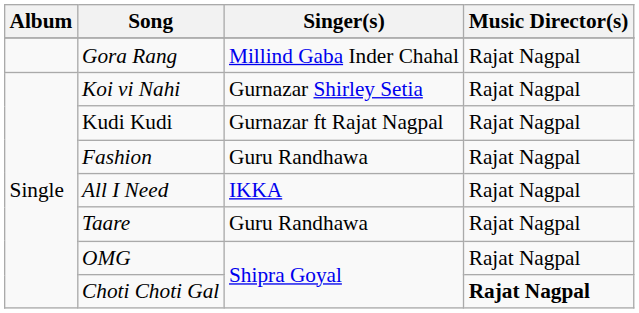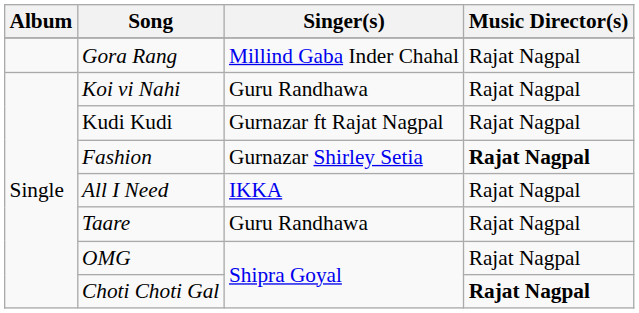 <table class="wikitable">
 <tr>
 <th>Album</th>
 <th>Song</th>
 <th>Singer(s)</th>
 <th>Music Director(s)</th>
 </tr>
 <tr>
 </tr>
 <tr>
 <td></td>
 <td><em>Gora Rang</em></td>
 <td><a href='#'>Millind Gaba</a> Inder Chahal</td>
 <td>Rajat Nagpal</td>
 </tr>
 <tr>
 <td rowspan="7">Single</td>
 <td><em>Koi vi Nahi</em></td>
-<td>Gurnazar <a href='#'>Shirley Setia</a></td>
+<td>Guru Randhawa</td>
 <td>Rajat Nagpal</td>
 </tr>
 <tr>
 <td>Kudi Kudi</td>
 <td>Gurnazar ft Rajat Nagpal</td>
 <td>Rajat Nagpal<br></td>
 </tr>
 <tr>
 <td><em>Fashion</em></td>
-<td>Guru Randhawa</td>
-<td>Rajat Nagpal</td>
+<td>Gurnazar <a href='#'>Shirley Setia</a></td>
+<td><strong>Rajat Nagpal</strong></td>
 </tr>
 <tr>
 <td><em>All I Need</em></td>
 <td><a href='#'>IKKA</a></td>
 <td>Rajat Nagpal</td>
 </tr>
 <tr>
 <td><em>Taare</em></td>
 <td>Guru Randhawa</td>
 <td>Rajat Nagpal</td>
 </tr>
 <tr>
 <td><em>OMG</em></td>
 <td rowspan="2"><a href='#'>Shipra Goyal</a></td>
 <td>Rajat Nagpal</td>
 </tr>
 <tr>
 <td><em>Choti Choti Gal</em></td>
 <td><strong>Rajat Nagpal</strong></td>
 </tr>
 </table>
